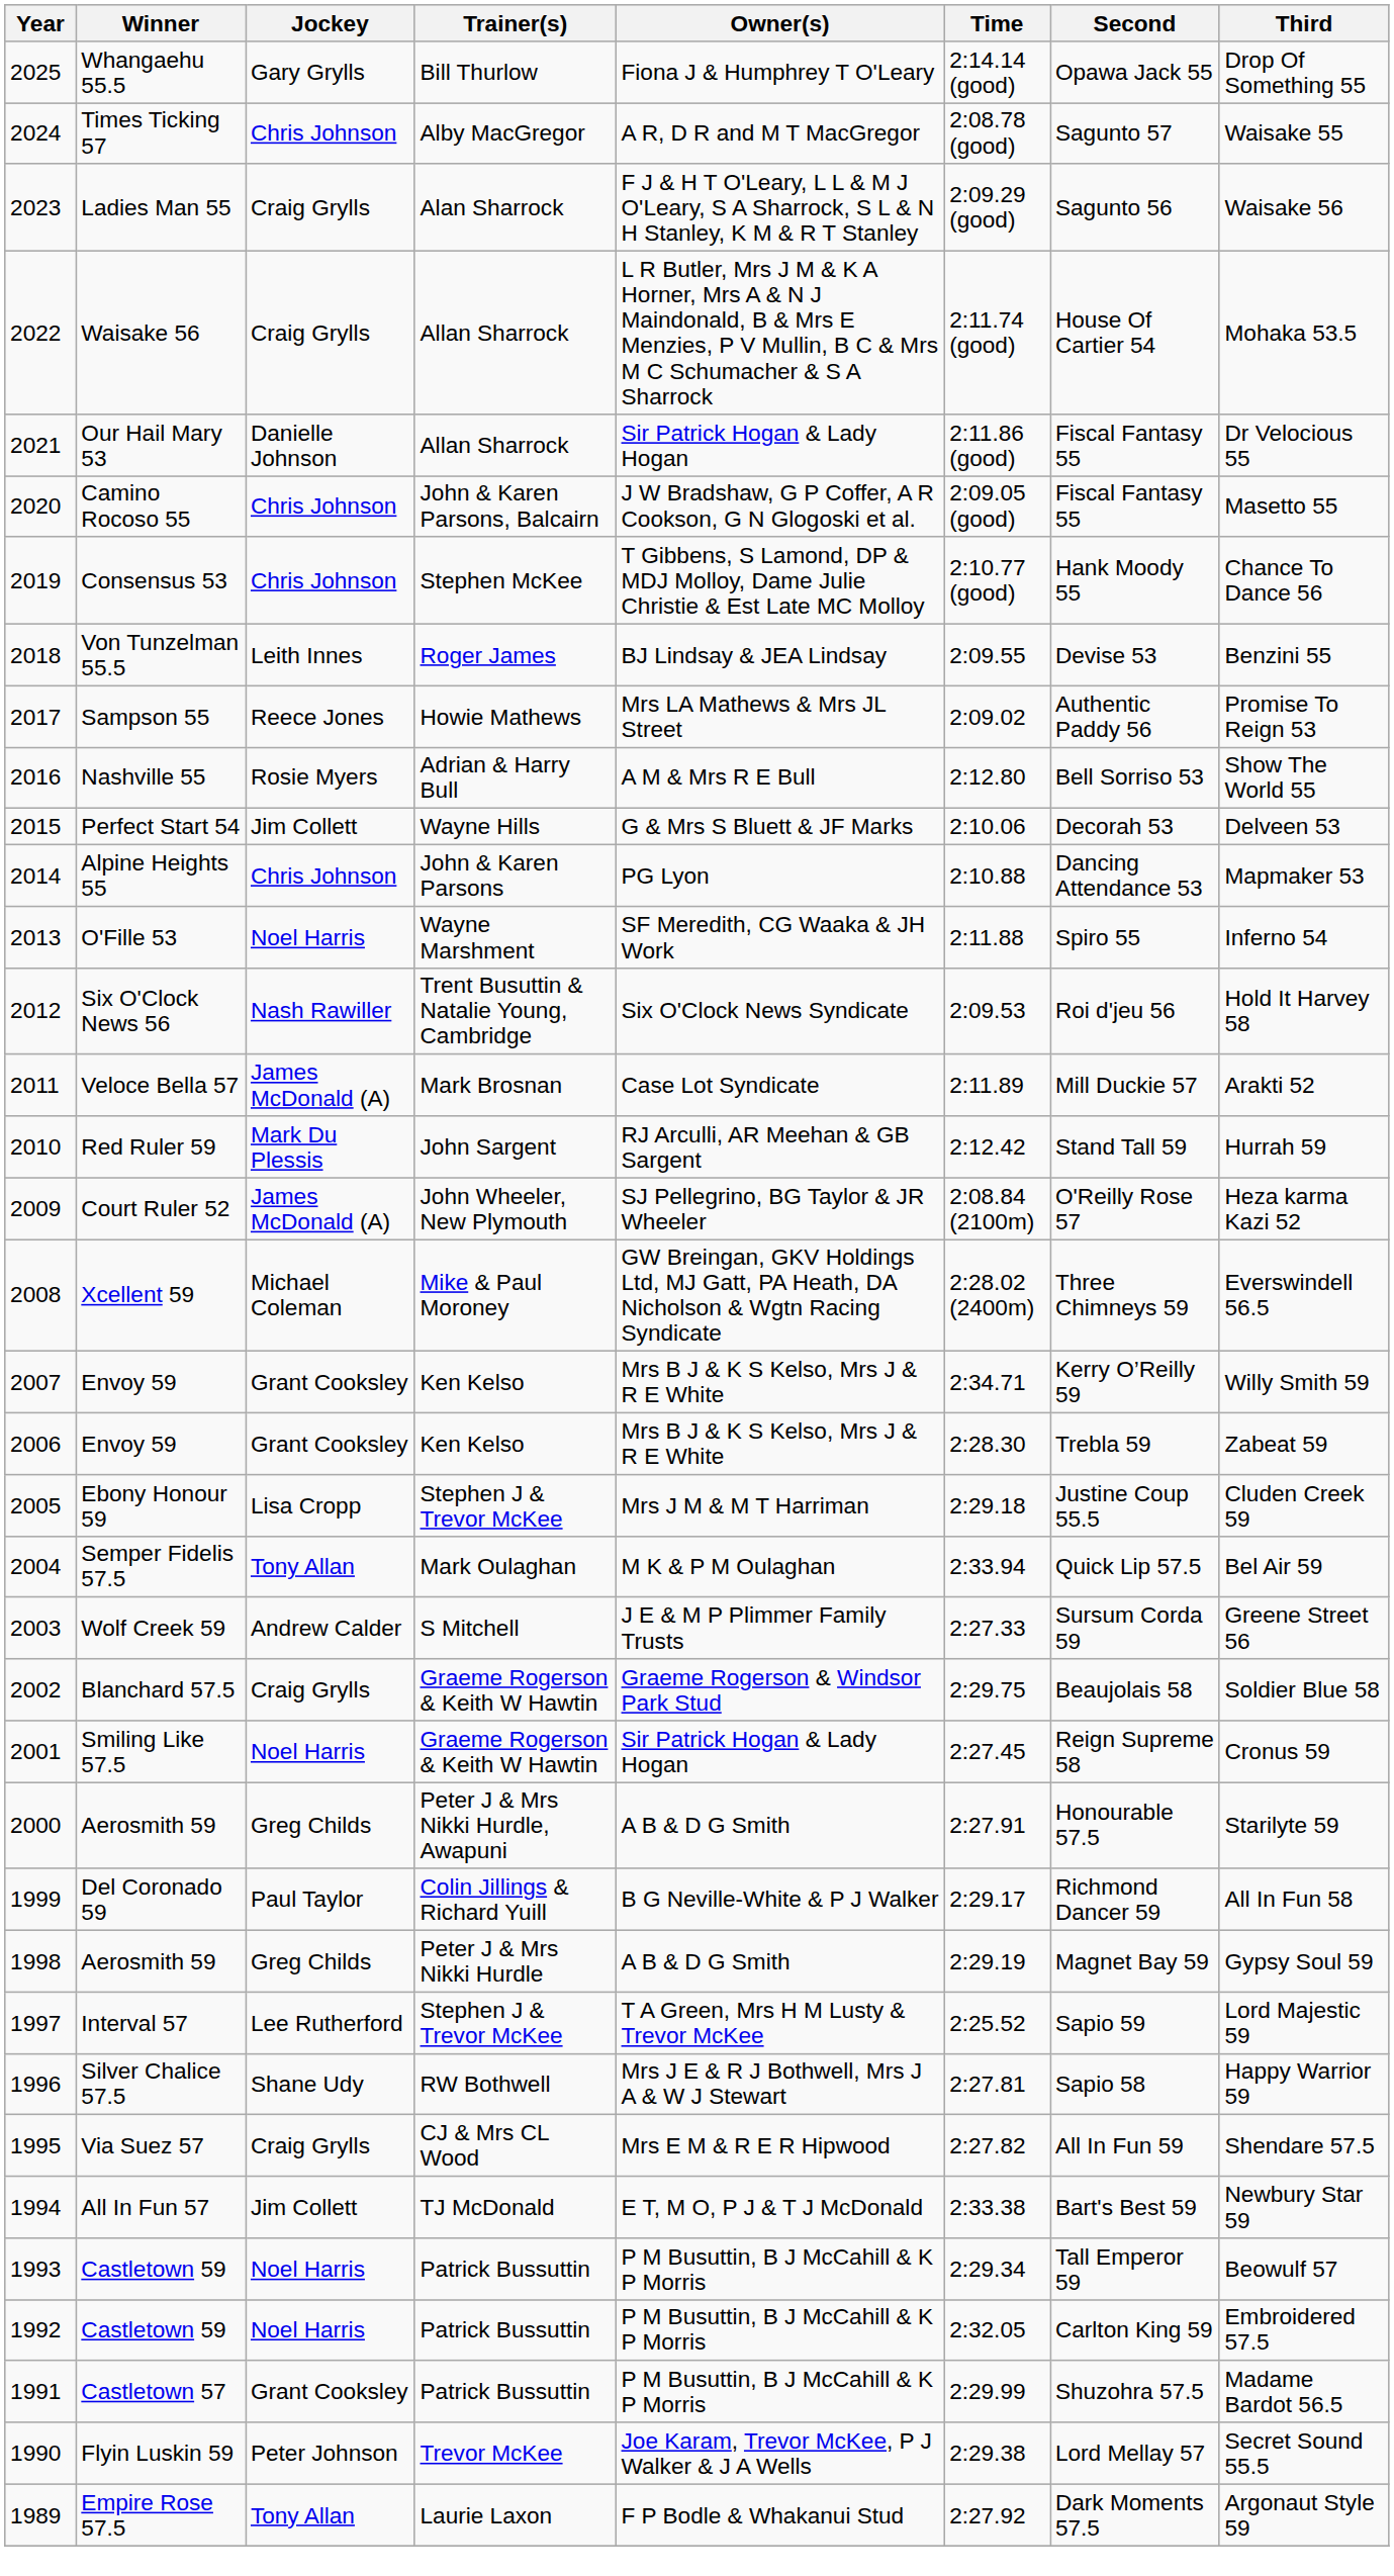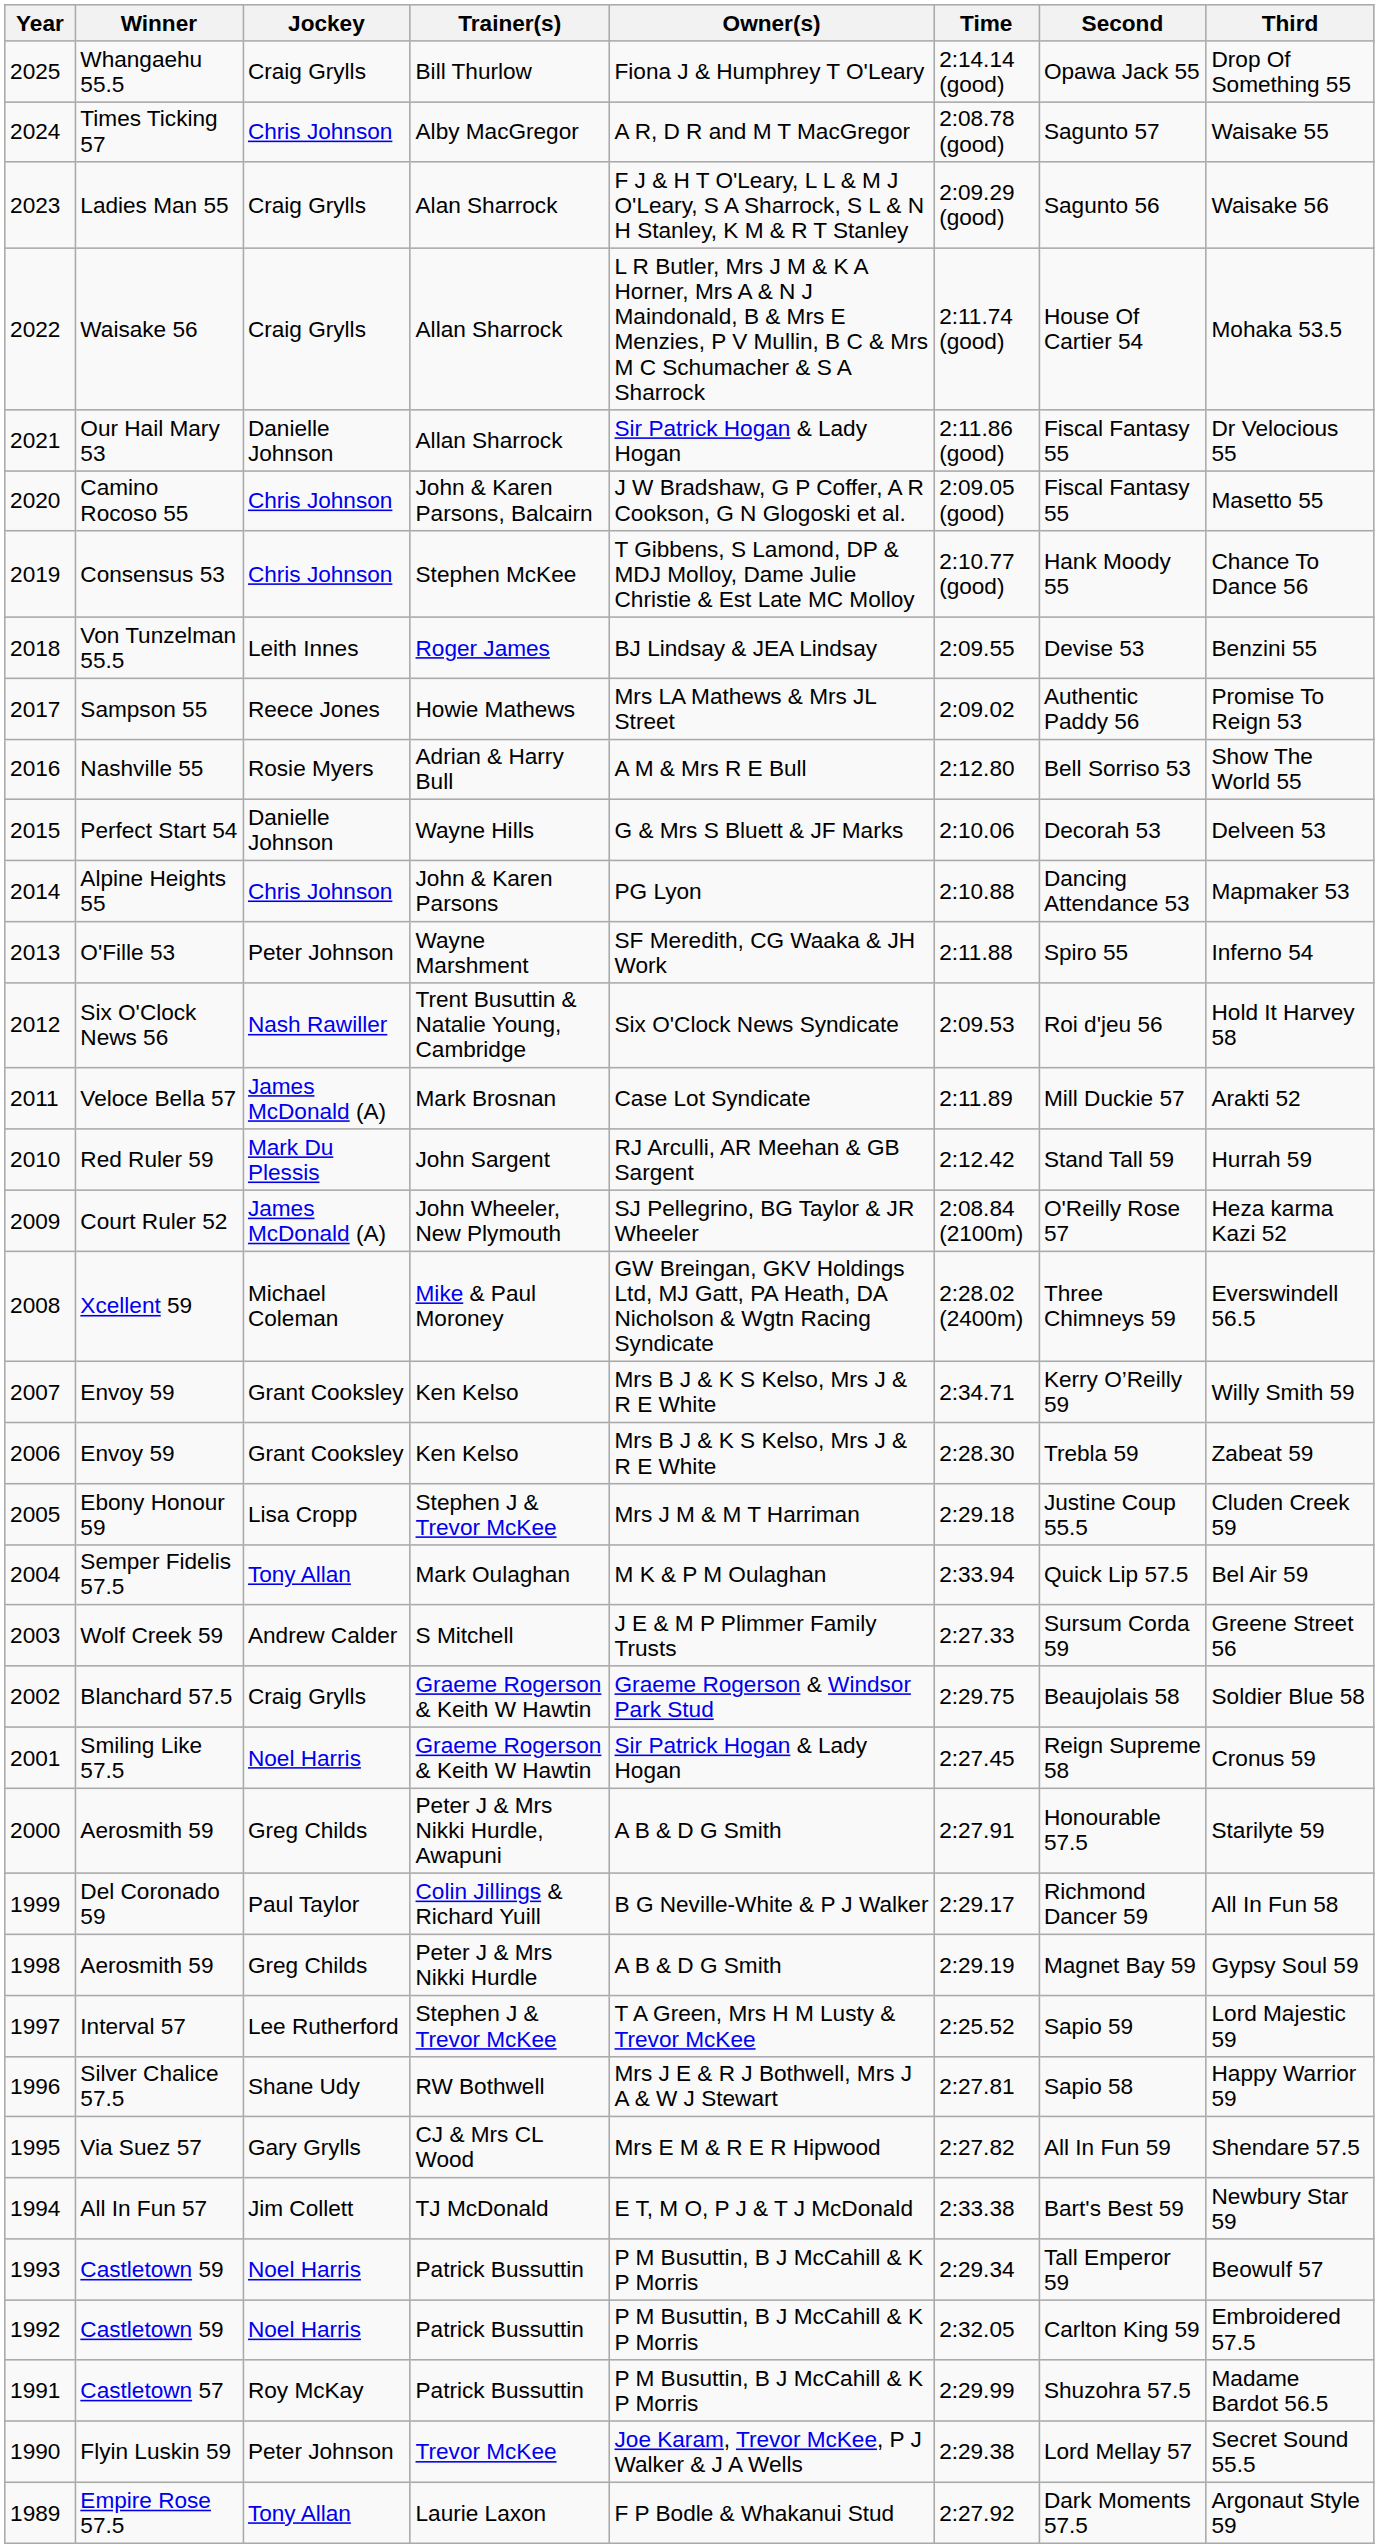 <table class="wikitable sortable" style="font-size:90%">
 <tr>
 <th style="width:38px">Year<br></th>
 <th style="width:100px">Winner<br></th>
 <th style="width:100px">Jockey<br></th>
 <th style="width:120px">Trainer(s)<br></th>
 <th style="width:200px">Owner(s)</th>
 <th style="width:60px">Time<br></th>
 <th style="width:100px">Second<br></th>
 <th style="width:100px">Third<br></th>
 </tr>
 <tr>
 <td>2025</td>
 <td>Whangaehu 55.5</td>
-<td>Gary Grylls</td>
+<td>Craig Grylls</td>
 <td>Bill Thurlow</td>
 <td>Fiona J & Humphrey T O'Leary</td>
 <td>2:14.14 (good)</td>
 <td>Opawa Jack 55</td>
 <td>Drop Of Something 55</td>
 </tr>
 <tr>
 <td>2024</td>
 <td>Times Ticking 57</td>
 <td><a href='#'>Chris Johnson</a></td>
 <td>Alby MacGregor</td>
 <td>A R, D R and M T MacGregor</td>
 <td>2:08.78 (good)</td>
 <td>Sagunto 57</td>
 <td>Waisake 55</td>
 </tr>
 <tr>
 <td>2023 </td>
 <td>Ladies Man 55</td>
 <td>Craig Grylls</td>
 <td>Alan Sharrock</td>
 <td>F J & H T O'Leary, L L & M J O'Leary, S A Sharrock, S L & N H Stanley, K M & R T Stanley</td>
 <td>2:09.29 (good)</td>
 <td>Sagunto 56</td>
 <td>Waisake 56</td>
 </tr>
 <tr>
 <td>2022</td>
 <td>Waisake 56</td>
 <td>Craig Grylls</td>
 <td>Allan Sharrock</td>
 <td>L R Butler, Mrs J M & K A Horner, Mrs A & N J Maindonald, B & Mrs E Menzies, P V Mullin, B C & Mrs M C Schumacher & S A Sharrock</td>
 <td>2:11.74 (good)</td>
 <td>House Of Cartier 54</td>
 <td>Mohaka 53.5</td>
 </tr>
 <tr>
 <td>2021</td>
 <td>Our Hail Mary 53</td>
 <td>Danielle Johnson</td>
 <td>Allan Sharrock</td>
 <td><a href='#'> Sir Patrick Hogan</a> & Lady Hogan</td>
 <td>2:11.86 (good)</td>
 <td>Fiscal Fantasy 55</td>
 <td>Dr Velocious 55</td>
 </tr>
 <tr>
 <td>2020 </td>
 <td>Camino Rocoso 55</td>
 <td><a href='#'>Chris Johnson</a></td>
 <td>John & Karen Parsons, Balcairn</td>
 <td>J W Bradshaw, G P Coffer, A R Cookson, G N Glogoski et al.</td>
 <td>2:09.05 (good)</td>
 <td>Fiscal Fantasy 55</td>
 <td>Masetto 55</td>
 </tr>
 <tr>
 <td>2019 </td>
 <td>Consensus 53</td>
 <td><a href='#'>Chris Johnson</a></td>
 <td>Stephen McKee</td>
 <td>T Gibbens, S Lamond, DP & MDJ Molloy, Dame Julie Christie & Est Late MC Molloy</td>
 <td>2:10.77 (good)</td>
 <td>Hank Moody 55</td>
 <td>Chance To Dance 56</td>
 </tr>
 <tr>
 <td>2018</td>
 <td>Von Tunzelman 55.5</td>
 <td>Leith Innes</td>
 <td><a href='#'>Roger James</a></td>
 <td>BJ Lindsay & JEA Lindsay</td>
 <td>2:09.55</td>
 <td>Devise 53</td>
 <td>Benzini 55</td>
 </tr>
 <tr>
 <td>2017</td>
 <td>Sampson 55</td>
 <td>Reece Jones</td>
 <td>Howie Mathews</td>
 <td>Mrs LA Mathews & Mrs JL Street</td>
 <td>2:09.02</td>
 <td>Authentic Paddy 56</td>
 <td>Promise To Reign 53</td>
 </tr>
 <tr>
 <td>2016</td>
 <td>Nashville 55</td>
 <td>Rosie Myers</td>
 <td>Adrian & Harry Bull</td>
 <td>A M & Mrs R E Bull</td>
 <td>2:12.80</td>
 <td>Bell Sorriso 53</td>
 <td>Show The World 55</td>
 </tr>
 <tr>
 <td>2015</td>
 <td>Perfect Start 54</td>
-<td>Jim Collett</td>
+<td>Danielle Johnson</td>
 <td>Wayne Hills</td>
 <td>G & Mrs S Bluett & JF Marks</td>
 <td>2:10.06</td>
 <td>Decorah 53</td>
 <td>Delveen 53</td>
 </tr>
 <tr>
 <td>2014</td>
 <td>Alpine Heights 55</td>
 <td><a href='#'>Chris Johnson</a></td>
 <td>John & Karen Parsons</td>
 <td>PG Lyon</td>
 <td>2:10.88</td>
 <td>Dancing Attendance 53</td>
 <td>Mapmaker 53</td>
 </tr>
 <tr>
 <td>2013</td>
 <td>O'Fille 53</td>
-<td><a href='#'>Noel Harris</a></td>
+<td>Peter Johnson</td>
 <td>Wayne Marshment</td>
 <td>SF Meredith, CG Waaka & JH Work</td>
 <td>2:11.88</td>
 <td>Spiro 55</td>
 <td>Inferno 54</td>
 </tr>
 <tr>
 <td>2012</td>
 <td>Six O'Clock News 56</td>
 <td><a href='#'>Nash Rawiller</a></td>
 <td>Trent Busuttin & Natalie Young, Cambridge</td>
 <td>Six O'Clock News Syndicate</td>
 <td>2:09.53</td>
 <td>Roi d'jeu 56</td>
 <td>Hold It Harvey 58</td>
 </tr>
 <tr>
 <td>2011</td>
 <td>Veloce Bella 57</td>
 <td><a href='#'>James McDonald</a> (A)</td>
 <td>Mark Brosnan</td>
 <td>Case Lot Syndicate</td>
 <td>2:11.89</td>
 <td>Mill Duckie 57</td>
 <td>Arakti 52</td>
 </tr>
 <tr>
 <td>2010</td>
 <td>Red Ruler 59</td>
 <td><a href='#'>Mark Du Plessis</a></td>
 <td>John Sargent</td>
 <td>RJ Arculli, AR Meehan & GB Sargent</td>
 <td>2:12.42</td>
 <td>Stand Tall 59</td>
 <td>Hurrah 59</td>
 </tr>
 <tr>
 <td>2009</td>
 <td>Court Ruler 52</td>
 <td><a href='#'>James McDonald</a> (A)</td>
 <td>John Wheeler, New Plymouth</td>
 <td>SJ Pellegrino, BG Taylor & JR Wheeler</td>
 <td>2:08.84 (2100m)</td>
 <td>O'Reilly Rose 57</td>
 <td>Heza karma Kazi 52</td>
 </tr>
 <tr>
 <td>2008</td>
 <td><a href='#'>Xcellent</a> 59</td>
 <td>Michael Coleman</td>
 <td><a href='#'>Mike</a> & Paul Moroney</td>
 <td>GW Breingan, GKV Holdings Ltd, MJ Gatt, PA Heath, DA Nicholson & Wgtn Racing Syndicate</td>
 <td>2:28.02 (2400m)</td>
 <td>Three Chimneys 59</td>
 <td>Everswindell 56.5</td>
 </tr>
 <tr>
 <td>2007</td>
 <td>Envoy 59</td>
 <td>Grant Cooksley</td>
 <td>Ken Kelso</td>
 <td>Mrs B J & K S Kelso, Mrs J & R E White</td>
 <td>2:34.71</td>
 <td>Kerry O’Reilly 59</td>
 <td>Willy Smith 59</td>
 </tr>
 <tr>
 <td>2006</td>
 <td>Envoy 59</td>
 <td>Grant Cooksley</td>
 <td>Ken Kelso</td>
 <td>Mrs B J & K S Kelso, Mrs J & R E White</td>
 <td>2:28.30</td>
 <td>Trebla 59</td>
 <td>Zabeat 59</td>
 </tr>
 <tr>
 <td>2005</td>
 <td>Ebony Honour 59</td>
 <td>Lisa Cropp</td>
 <td>Stephen J & <a href='#'>Trevor McKee</a></td>
 <td>Mrs J M & M T Harriman</td>
 <td>2:29.18</td>
 <td>Justine Coup 55.5</td>
 <td>Cluden Creek 59</td>
 </tr>
 <tr>
 <td>2004</td>
 <td>Semper Fidelis 57.5</td>
 <td><a href='#'>Tony Allan</a></td>
 <td>Mark Oulaghan</td>
 <td>M K & P M Oulaghan</td>
 <td>2:33.94</td>
 <td>Quick Lip 57.5</td>
 <td>Bel Air 59</td>
 </tr>
 <tr>
 <td>2003</td>
 <td>Wolf Creek 59</td>
 <td>Andrew Calder</td>
 <td>S Mitchell</td>
 <td>J E & M P Plimmer Family Trusts</td>
 <td>2:27.33</td>
 <td>Sursum Corda 59</td>
 <td>Greene Street 56</td>
 </tr>
 <tr>
 <td>2002</td>
 <td>Blanchard 57.5</td>
 <td>Craig Grylls</td>
 <td><a href='#'>Graeme Rogerson</a> & Keith W Hawtin</td>
 <td><a href='#'>Graeme Rogerson</a> & <a href='#'>Windsor Park Stud</a></td>
 <td>2:29.75</td>
 <td>Beaujolais 58</td>
 <td>Soldier Blue 58</td>
 </tr>
 <tr>
 <td>2001</td>
 <td>Smiling Like 57.5</td>
 <td><a href='#'>Noel Harris</a></td>
 <td><a href='#'>Graeme Rogerson</a> & Keith W Hawtin</td>
 <td><a href='#'>Sir Patrick Hogan</a> & Lady Hogan</td>
 <td>2:27.45</td>
 <td>Reign Supreme 58</td>
 <td>Cronus 59</td>
 </tr>
 <tr>
 <td>2000</td>
 <td>Aerosmith 59</td>
 <td>Greg Childs</td>
 <td>Peter J & Mrs Nikki Hurdle, Awapuni</td>
 <td>A B & D G Smith</td>
 <td>2:27.91</td>
 <td>Honourable 57.5</td>
 <td>Starilyte 59</td>
 </tr>
 <tr>
 <td>1999</td>
 <td>Del Coronado 59</td>
 <td>Paul Taylor</td>
 <td><a href='#'>Colin Jillings</a> & Richard Yuill</td>
 <td>B G Neville-White & P J Walker</td>
 <td>2:29.17</td>
 <td>Richmond Dancer 59</td>
 <td>All In Fun 58</td>
 </tr>
 <tr>
 <td>1998</td>
 <td>Aerosmith 59</td>
 <td>Greg Childs</td>
 <td>Peter J & Mrs Nikki Hurdle</td>
 <td>A B & D G Smith</td>
 <td>2:29.19</td>
 <td>Magnet Bay 59</td>
 <td>Gypsy Soul 59</td>
 </tr>
 <tr>
 <td>1997</td>
 <td>Interval 57</td>
 <td>Lee Rutherford</td>
 <td>Stephen J & <a href='#'>Trevor McKee</a></td>
 <td>T A Green, Mrs H M Lusty & <a href='#'>Trevor McKee</a></td>
 <td>2:25.52</td>
 <td>Sapio 59</td>
 <td>Lord Majestic 59</td>
 </tr>
 <tr>
 <td>1996</td>
 <td>Silver Chalice 57.5</td>
 <td>Shane Udy</td>
 <td>RW Bothwell</td>
 <td>Mrs J E & R J Bothwell, Mrs J A & W J Stewart</td>
 <td>2:27.81</td>
 <td>Sapio 58</td>
 <td>Happy Warrior 59</td>
 </tr>
 <tr>
 <td>1995</td>
 <td>Via Suez 57</td>
-<td>Craig Grylls</td>
+<td>Gary Grylls</td>
 <td>CJ & Mrs CL Wood</td>
 <td>Mrs E M & R E R Hipwood</td>
 <td>2:27.82</td>
 <td>All In Fun 59</td>
 <td>Shendare 57.5</td>
 </tr>
 <tr>
 <td>1994</td>
 <td>All In Fun 57</td>
 <td>Jim Collett</td>
 <td>TJ McDonald</td>
 <td>E T, M O, P J & T J McDonald</td>
 <td>2:33.38</td>
 <td>Bart's Best 59</td>
 <td>Newbury Star 59</td>
 </tr>
 <tr>
 <td>1993</td>
 <td><a href='#'>Castletown</a> 59</td>
 <td><a href='#'>Noel Harris</a></td>
 <td>Patrick Bussuttin</td>
 <td>P M Busuttin, B J McCahill & K P Morris</td>
 <td>2:29.34</td>
 <td>Tall Emperor 59</td>
 <td>Beowulf 57</td>
 </tr>
 <tr>
 <td>1992</td>
 <td><a href='#'>Castletown</a> 59</td>
 <td><a href='#'>Noel Harris</a></td>
 <td>Patrick Bussuttin</td>
 <td>P M Busuttin, B J McCahill & K P Morris</td>
 <td>2:32.05</td>
 <td>Carlton King 59</td>
 <td>Embroidered 57.5</td>
 </tr>
 <tr>
 <td>1991</td>
 <td><a href='#'>Castletown</a> 57</td>
-<td>Grant Cooksley</td>
+<td>Roy McKay</td>
 <td>Patrick Bussuttin</td>
 <td>P M Busuttin, B J McCahill & K P Morris</td>
 <td>2:29.99</td>
 <td>Shuzohra 57.5</td>
 <td>Madame Bardot 56.5</td>
 </tr>
 <tr>
 <td>1990</td>
 <td>Flyin Luskin 59</td>
 <td>Peter Johnson</td>
 <td><a href='#'>Trevor McKee</a></td>
 <td><a href='#'>Joe Karam</a>, <a href='#'>Trevor McKee</a>, P J Walker & J A Wells</td>
 <td>2:29.38</td>
 <td>Lord Mellay 57</td>
 <td>Secret Sound 55.5</td>
 </tr>
 <tr>
 <td>1989</td>
 <td><a href='#'>Empire Rose</a> 57.5</td>
 <td><a href='#'>Tony Allan</a></td>
 <td>Laurie Laxon</td>
 <td>F P Bodle & Whakanui Stud</td>
 <td>2:27.92</td>
 <td>Dark Moments 57.5</td>
 <td>Argonaut Style 59</td>
 </tr>
 <tr>
 </tr>
 </table>
